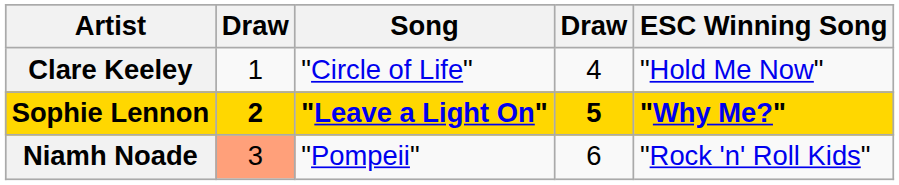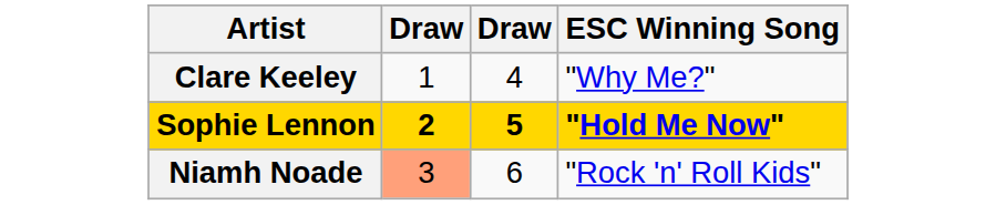 <table class="sortable wikitable plainrowheaders" style="margin: 1em auto 1em auto;">
 <tr>
 <th scope="col">Artist</th>
 <th scope="col">Draw</th>
-<th scope="col">Song </th>
 <th scope="col">Draw</th>
 <th scope="col">ESC Winning Song </th>
 </tr>
 <tr>
 <th scope="row">Clare Keeley</th>
 <td align="center">1</td>
-<td>"<a href='#'>Circle of Life</a>" </td>
 <td align="center">4</td>
-<td>"<a href='#'>Hold Me Now</a>" </td>
+<td>"<a href='#'>Why Me?</a>" </td>
 </tr>
 <tr style="font-weight:bold; background:gold;">
 <th scope="row" style="text-align:left; font-weight:bold; background:gold;">Sophie Lennon</th>
 <td align="center">2</td>
-<td>"<a href='#'>Leave a Light On</a>" </td>
 <td align="center">5</td>
-<td>"<a href='#'>Why Me?</a>" </td>
+<td>"<a href='#'>Hold Me Now</a>" </td>
 </tr>
 <tr>
 <th scope="row">Niamh Noade</th>
 <td align="center" style="background: lightsalmon;">3</td>
-<td>"<a href='#'>Pompeii</a>" </td>
 <td align="center">6</td>
 <td>"<a href='#'>Rock 'n' Roll Kids</a>" </td>
 </tr>
 </table>
